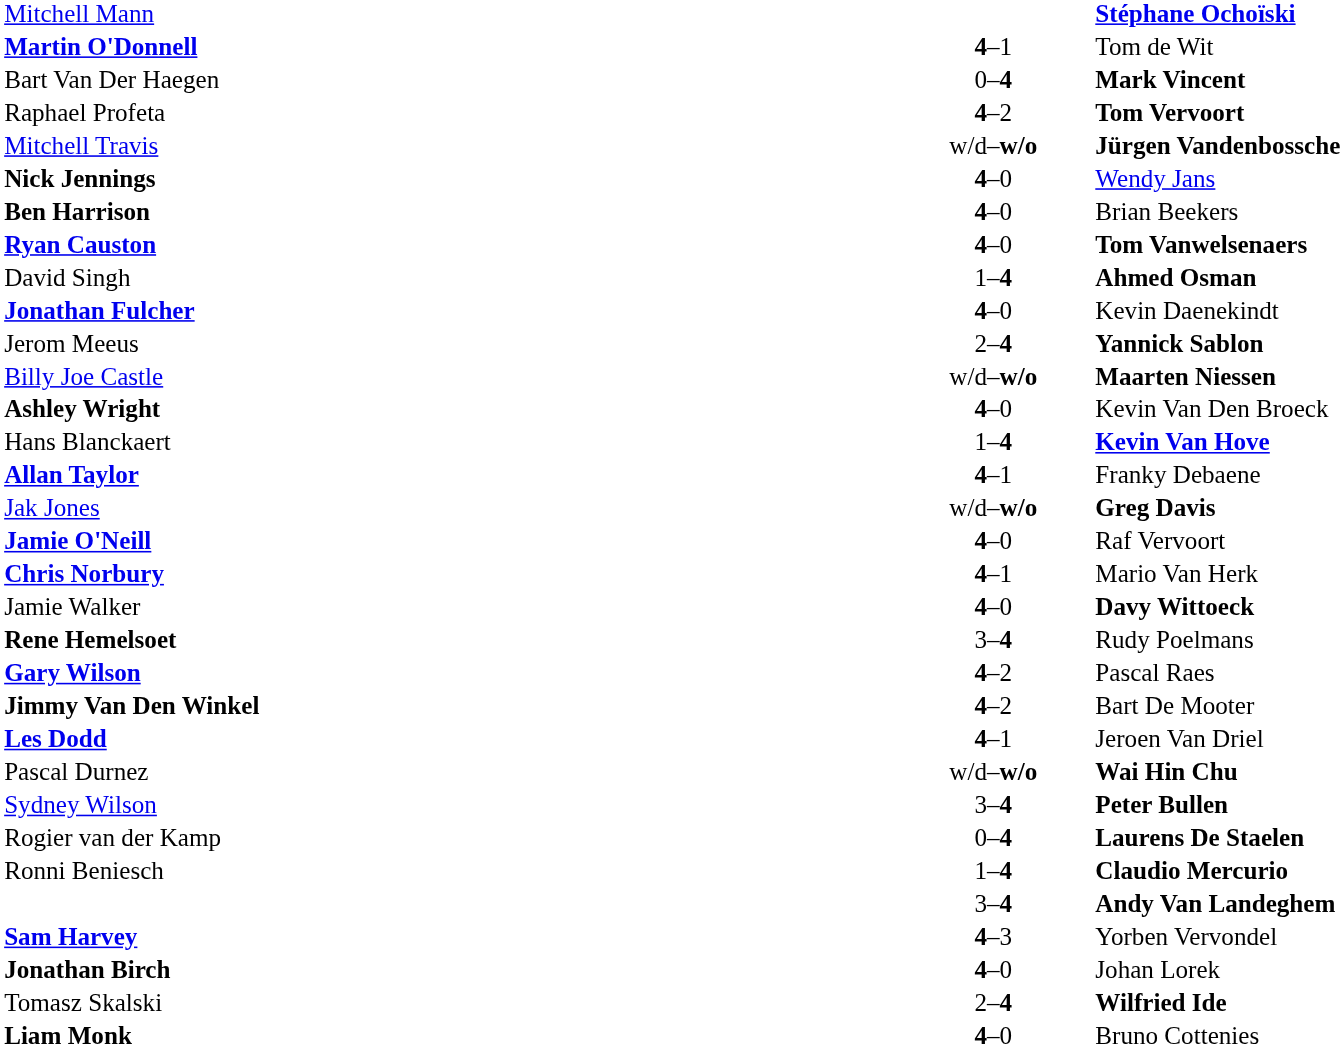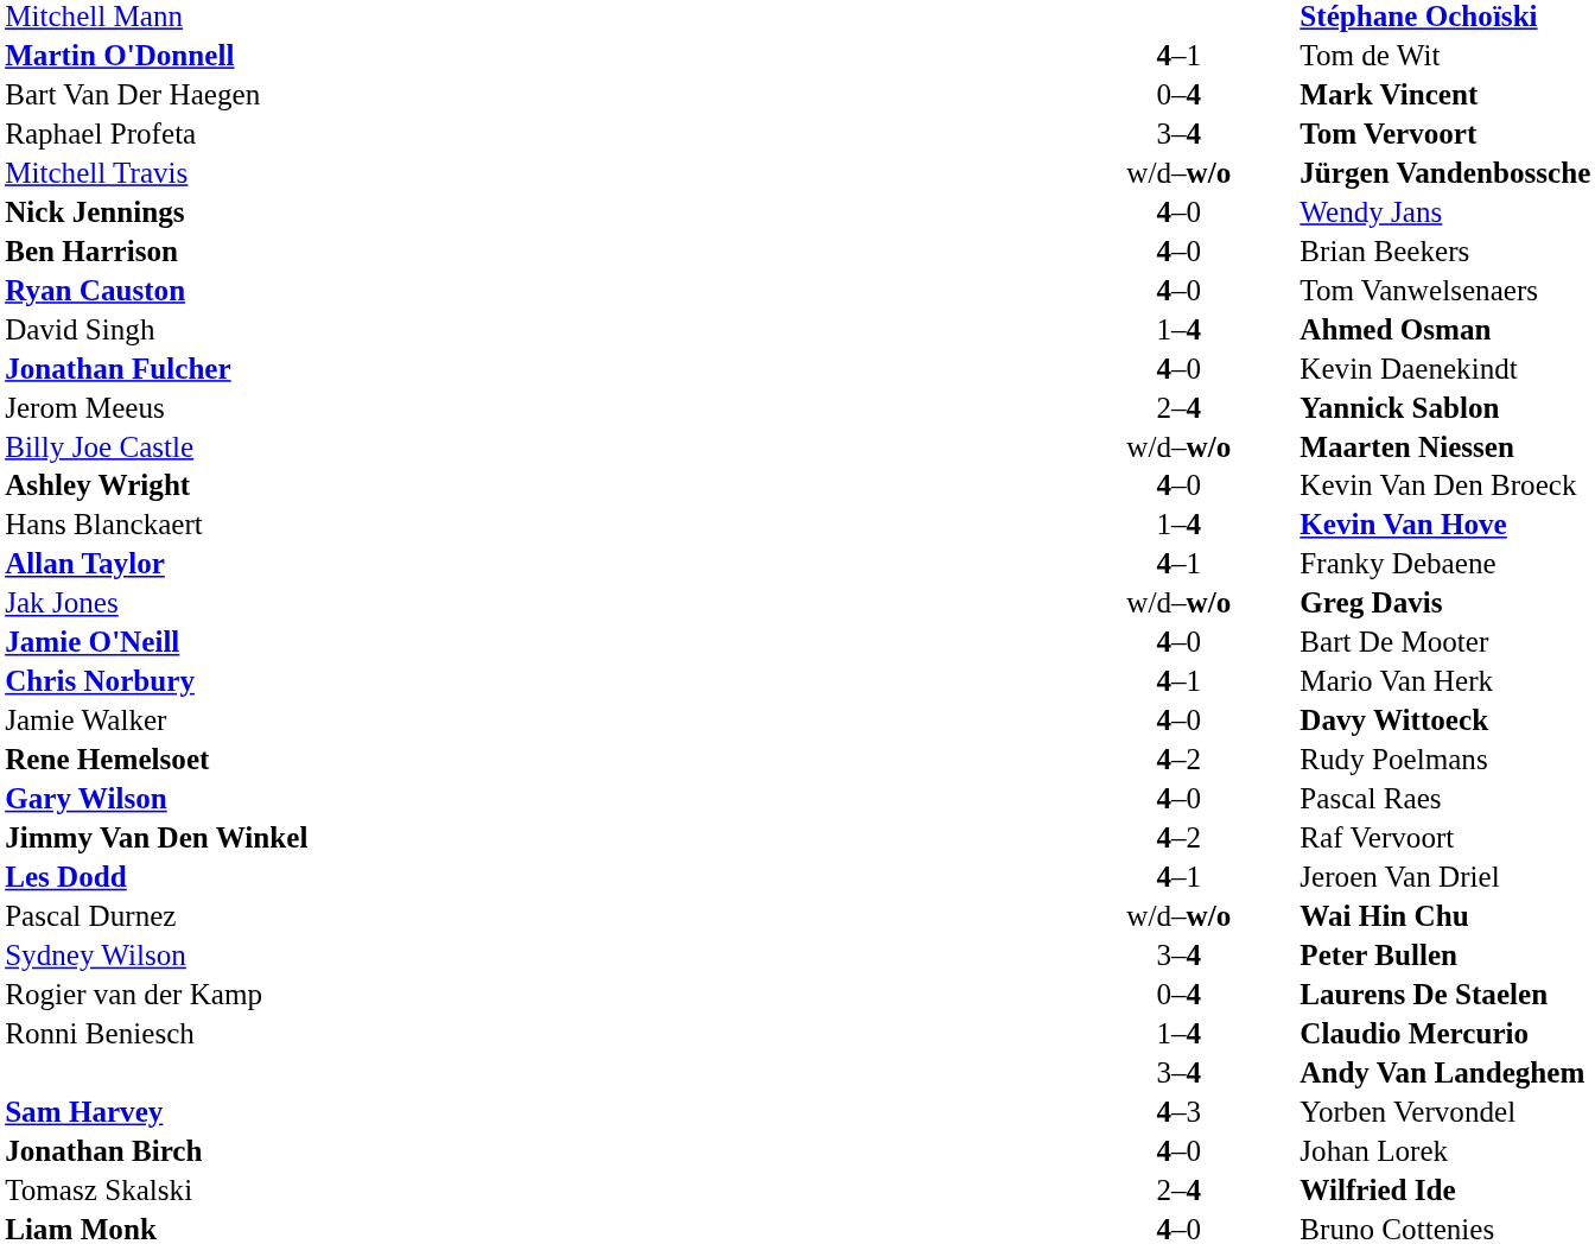 <table width="100%" cellspacing="1">
 <tr>
 <th width=45%></th>
 <th width=10%></th>
 <th width=45%></th>
 </tr>
 <tr>
 <td> <a href='#'>Mitchell Mann</a></td>
 <td align="center"></td>
 <td> <strong><a href='#'>Stéphane Ochoïski</a></strong></td>
 </tr>
 <tr>
 <td> <strong><a href='#'>Martin O'Donnell</a></strong></td>
 <td align="center"><strong>4</strong>–1</td>
 <td> Tom de Wit</td>
 </tr>
 <tr>
 <td> Bart Van Der Haegen</td>
 <td align="center">0–<strong>4</strong></td>
 <td> <strong>Mark Vincent</strong></td>
 </tr>
 <tr>
 <td> Raphael Profeta</td>
-<td align="center"><strong>4</strong>–2</td>
+<td align="center">3–<strong>4</strong></td>
 <td> <strong>Tom Vervoort</strong></td>
 </tr>
 <tr>
 <td> <a href='#'>Mitchell Travis</a></td>
 <td align="center">w/d–<strong>w/o</strong></td>
 <td> <strong>Jürgen Vandenbossche</strong></td>
 </tr>
 <tr>
 <td> <strong>Nick Jennings</strong></td>
 <td align="center"><strong>4</strong>–0</td>
 <td> <a href='#'>Wendy Jans</a></td>
 </tr>
 <tr>
 <td> <strong>Ben Harrison</strong></td>
 <td align="center"><strong>4</strong>–0</td>
 <td> Brian Beekers</td>
 </tr>
 <tr>
 <td> <strong><a href='#'>Ryan Causton</a></strong></td>
 <td align="center"><strong>4</strong>–0</td>
-<td><strong> Tom Vanwelsenaers</strong></td>
+<td> Tom Vanwelsenaers</td>
 </tr>
 <tr>
 <td> David Singh</td>
 <td align="center">1–<strong>4</strong></td>
 <td> <strong>Ahmed Osman</strong></td>
 </tr>
 <tr>
 <td> <strong><a href='#'>Jonathan Fulcher</a></strong></td>
 <td align="center"><strong>4</strong>–0</td>
 <td> Kevin Daenekindt</td>
 </tr>
 <tr>
 <td> Jerom Meeus</td>
 <td align="center">2–<strong>4</strong></td>
 <td> <strong>Yannick Sablon</strong></td>
 </tr>
 <tr>
 <td> <a href='#'>Billy Joe Castle</a></td>
 <td align="center">w/d–<strong>w/o</strong></td>
 <td> <strong>Maarten Niessen</strong></td>
 </tr>
 <tr>
 <td> <strong>Ashley Wright</strong></td>
 <td align="center"><strong>4</strong>–0</td>
 <td> Kevin Van Den Broeck</td>
 </tr>
 <tr>
 <td> Hans Blanckaert</td>
 <td align="center">1–<strong>4</strong></td>
 <td> <strong><a href='#'>Kevin Van Hove</a></strong></td>
 </tr>
 <tr>
 <td> <strong><a href='#'>Allan Taylor</a></strong></td>
 <td align="center"><strong>4</strong>–1</td>
 <td> Franky Debaene</td>
 </tr>
 <tr>
 <td> <a href='#'>Jak Jones</a></td>
 <td align="center">w/d–<strong>w/o</strong></td>
 <td> <strong>Greg Davis</strong></td>
 </tr>
 <tr>
 <td> <strong><a href='#'>Jamie O'Neill</a></strong></td>
 <td align="center"><strong>4</strong>–0</td>
-<td> Raf Vervoort</td>
+<td> Bart De Mooter</td>
 </tr>
 <tr>
 <td> <strong><a href='#'>Chris Norbury</a></strong></td>
 <td align="center"><strong>4</strong>–1</td>
 <td> Mario Van Herk</td>
 </tr>
 <tr>
 <td> Jamie Walker</td>
 <td align="center"><strong>4</strong>–0</td>
 <td> <strong>Davy Wittoeck</strong></td>
 </tr>
 <tr>
 <td> <strong>Rene Hemelsoet</strong></td>
-<td align="center">3–<strong>4</strong></td>
+<td align="center"><strong>4</strong>–2</td>
 <td> Rudy Poelmans</td>
 </tr>
 <tr>
 <td> <strong><a href='#'>Gary Wilson</a></strong></td>
-<td align="center"><strong>4</strong>–2</td>
+<td align="center"><strong>4</strong>–0</td>
 <td> Pascal Raes</td>
 </tr>
 <tr>
 <td> <strong>Jimmy Van Den Winkel</strong></td>
 <td align="center"><strong>4</strong>–2</td>
-<td> Bart De Mooter</td>
+<td> Raf Vervoort</td>
 </tr>
 <tr>
 <td> <strong><a href='#'>Les Dodd</a></strong></td>
 <td align="center"><strong>4</strong>–1</td>
 <td> Jeroen Van Driel</td>
 </tr>
 <tr>
 <td> Pascal Durnez</td>
 <td align="center">w/d–<strong>w/o</strong></td>
 <td> <strong>Wai Hin Chu</strong></td>
 </tr>
 <tr>
 <td> <a href='#'>Sydney Wilson</a></td>
 <td align="center">3–<strong>4</strong></td>
 <td> <strong>Peter Bullen</strong></td>
 </tr>
 <tr>
 <td> Rogier van der Kamp</td>
 <td align="center">0–<strong>4</strong></td>
 <td> <strong>Laurens De Staelen</strong></td>
 </tr>
 <tr>
 <td> Ronni Beniesch</td>
 <td align="center">1–<strong>4</strong></td>
 <td> <strong>Claudio Mercurio</strong></td>
 </tr>
 <tr>
 <td></td>
 <td align="center">3–<strong>4</strong></td>
 <td> <strong>Andy Van Landeghem</strong></td>
 </tr>
 <tr>
 <td> <strong><a href='#'>Sam Harvey</a></strong></td>
 <td align="center"><strong>4</strong>–3</td>
 <td> Yorben Vervondel</td>
 </tr>
 <tr>
 <td> <strong>Jonathan Birch</strong></td>
 <td align="center"><strong>4</strong>–0</td>
 <td> Johan Lorek</td>
 </tr>
 <tr>
 <td> Tomasz Skalski</td>
 <td align="center">2–<strong>4</strong></td>
 <td> <strong>Wilfried Ide</strong></td>
 </tr>
 <tr>
 <td> <strong>Liam Monk</strong></td>
 <td align="center"><strong>4</strong>–0</td>
 <td> Bruno Cottenies</td>
 </tr>
 </table>
